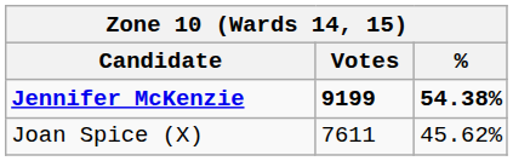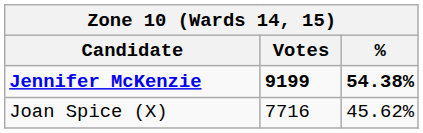 <table class="wikitable">
 <tr>
 <th colspan="3">Zone 10 (Wards 14, 15)</th>
 </tr>
 <tr>
 <th style="width: 170px">Candidate</th>
 <th style="width: 50px">Votes</th>
 <th style="width: 40px">%</th>
 </tr>
 <tr>
 <td><strong><a href='#'>Jennifer McKenzie</a></strong></td>
 <td><strong>9199</strong></td>
 <td><strong>54.38%</strong></td>
 </tr>
 <tr>
 <td>Joan Spice (X)</td>
-<td>7611</td>
+<td>7716</td>
 <td>45.62%</td>
 </tr>
 </table>
